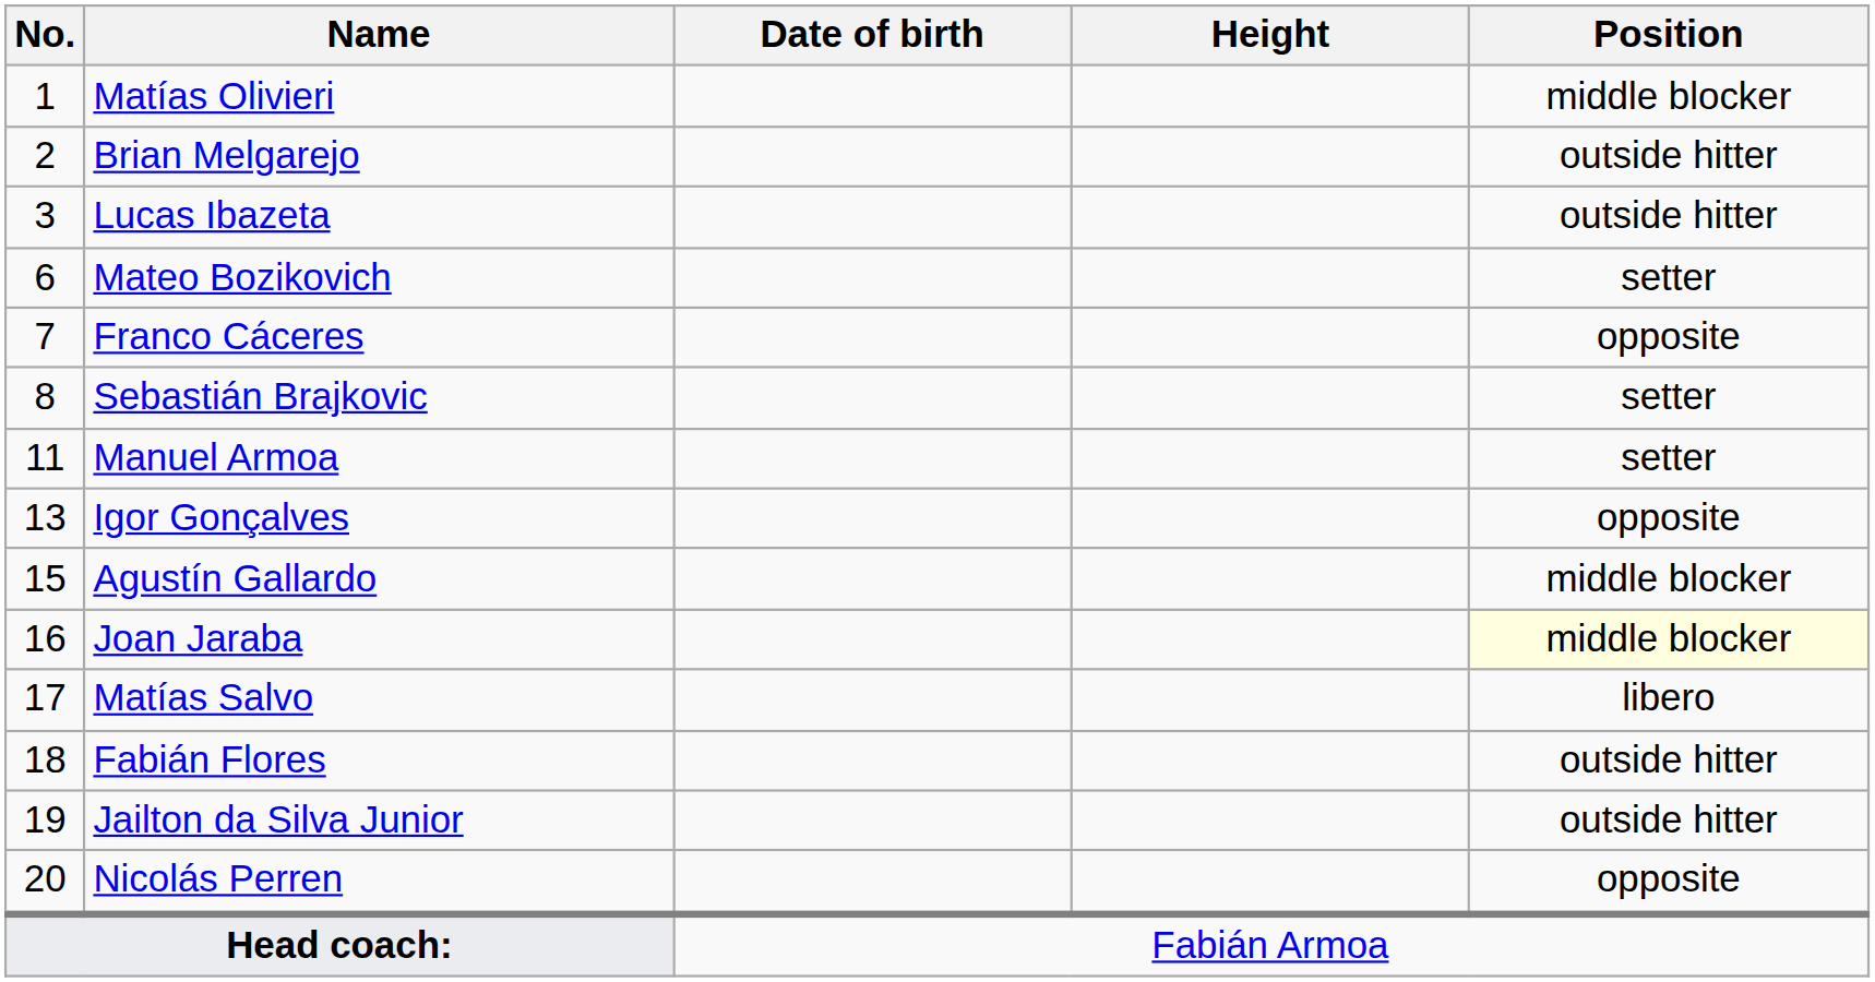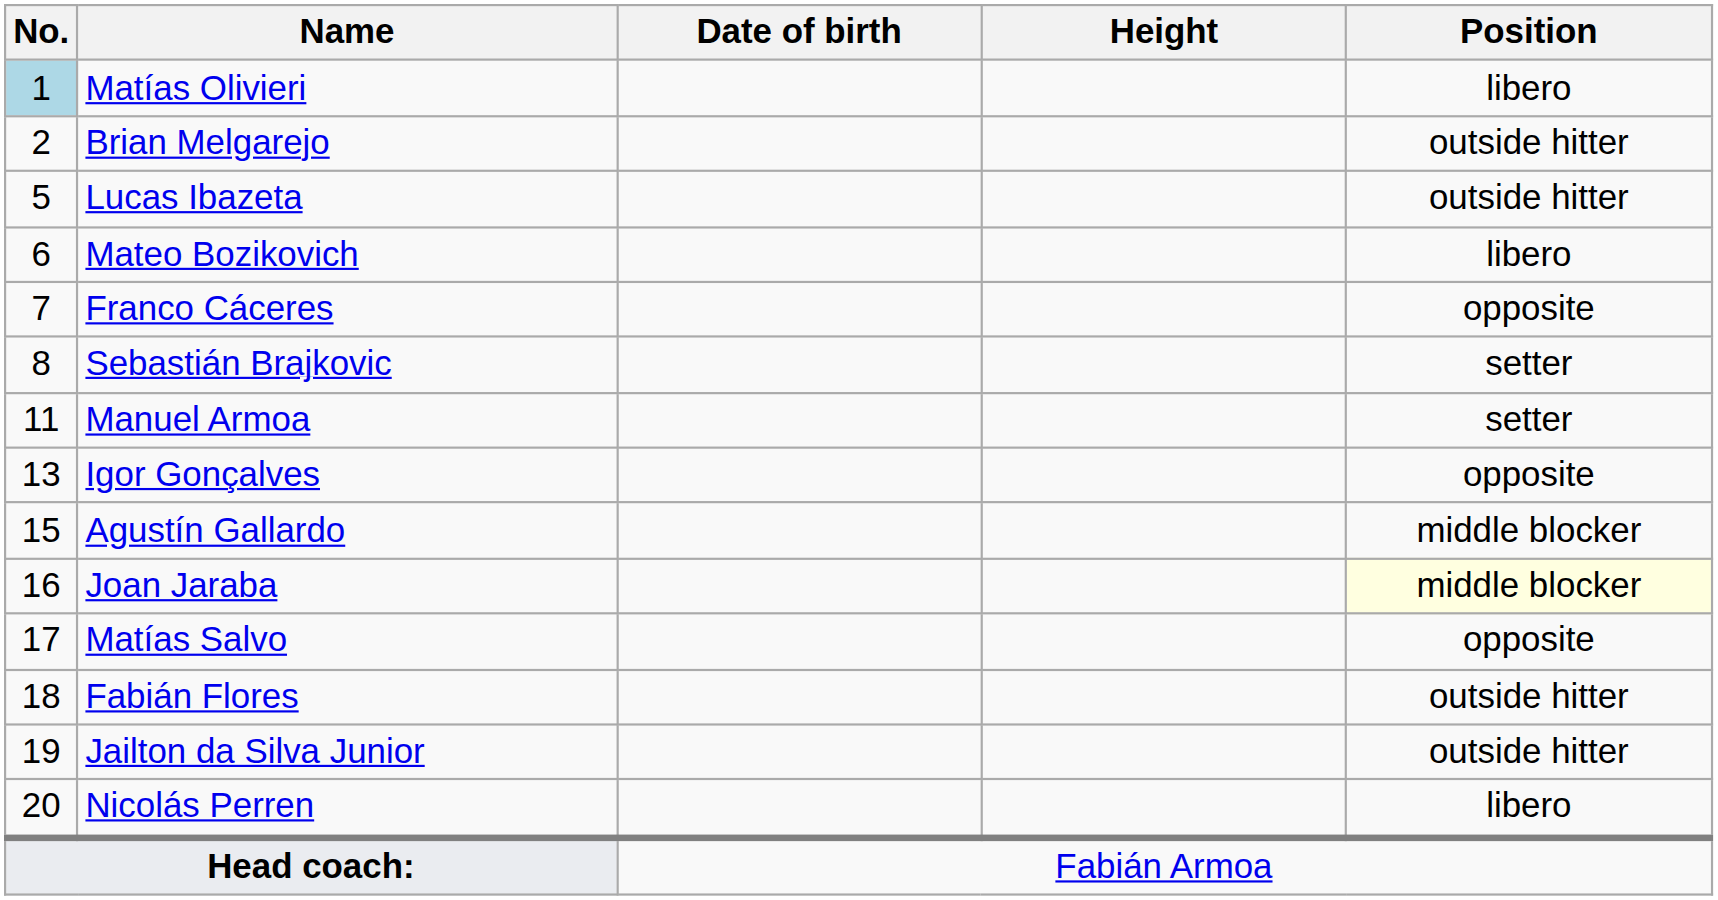 <table class="wikitable sortable" style="font-size:100%; text-align:center">
 <tr>
 <th>No.</th>
 <th style="width:15em">Name</th>
 <th style="width:10em">Date of birth</th>
 <th style="width:10em">Height</th>
 <th style="width:10em">Position</th>
 </tr>
 <tr>
-<td>1</td>
+<td style="background: lightblue;">1</td>
 <td align=left> <a href='#'>Matías Olivieri</a></td>
 <td align=right></td>
 <td></td>
-<td>middle blocker</td>
+<td>libero</td>
 </tr>
 <tr>
 <td>2</td>
 <td align=left> <a href='#'>Brian Melgarejo</a></td>
 <td align=right></td>
 <td></td>
 <td>outside hitter</td>
 </tr>
 <tr>
-<td>3</td>
+<td>5</td>
 <td align=left> <a href='#'>Lucas Ibazeta</a></td>
 <td align=right></td>
 <td></td>
 <td>outside hitter</td>
 </tr>
 <tr>
 <td>6</td>
 <td align=left> <a href='#'>Mateo Bozikovich</a></td>
 <td align=right></td>
 <td></td>
-<td>setter</td>
+<td>libero</td>
 </tr>
 <tr>
 <td>7</td>
 <td align=left> <a href='#'>Franco Cáceres</a></td>
 <td align=right></td>
 <td></td>
 <td>opposite</td>
 </tr>
 <tr>
 <td>8</td>
 <td align=left> <a href='#'>Sebastián Brajkovic</a></td>
 <td align=right></td>
 <td></td>
 <td>setter</td>
 </tr>
 <tr>
 <td>11</td>
 <td align=left> <a href='#'>Manuel Armoa</a></td>
 <td align=right></td>
 <td></td>
 <td>setter</td>
 </tr>
 <tr>
 <td>13</td>
 <td align=left> <a href='#'>Igor Gonçalves</a></td>
 <td align=right></td>
 <td></td>
 <td>opposite</td>
 </tr>
 <tr>
 <td>15</td>
 <td align=left> <a href='#'>Agustín Gallardo</a></td>
 <td align=right></td>
 <td></td>
 <td>middle blocker</td>
 </tr>
 <tr>
 <td>16</td>
 <td align=left> <a href='#'>Joan Jaraba</a></td>
 <td align=right></td>
 <td></td>
 <td style="background: lightyellow;">middle blocker</td>
 </tr>
 <tr>
 <td>17</td>
 <td align=left> <a href='#'>Matías Salvo</a></td>
 <td align=right></td>
 <td></td>
-<td>libero</td>
+<td>opposite</td>
 </tr>
 <tr>
 <td>18</td>
 <td align=left> <a href='#'>Fabián Flores</a></td>
 <td align=right></td>
 <td></td>
 <td>outside hitter</td>
 </tr>
 <tr>
 <td>19</td>
 <td align=left> <a href='#'>Jailton da Silva Junior</a></td>
 <td align=right></td>
 <td></td>
 <td>outside hitter</td>
 </tr>
 <tr>
 <td>20</td>
 <td align=left> <a href='#'>Nicolás Perren</a></td>
 <td align=right></td>
 <td></td>
-<td>opposite</td>
+<td>libero</td>
 </tr>
 <tr style="border-top: 3px solid grey">
 <td colspan=2 style="background:#EAECF0"><strong>Head coach:</strong></td>
 <td colspan=3> <a href='#'>Fabián Armoa</a></td>
 </tr>
 </table>
